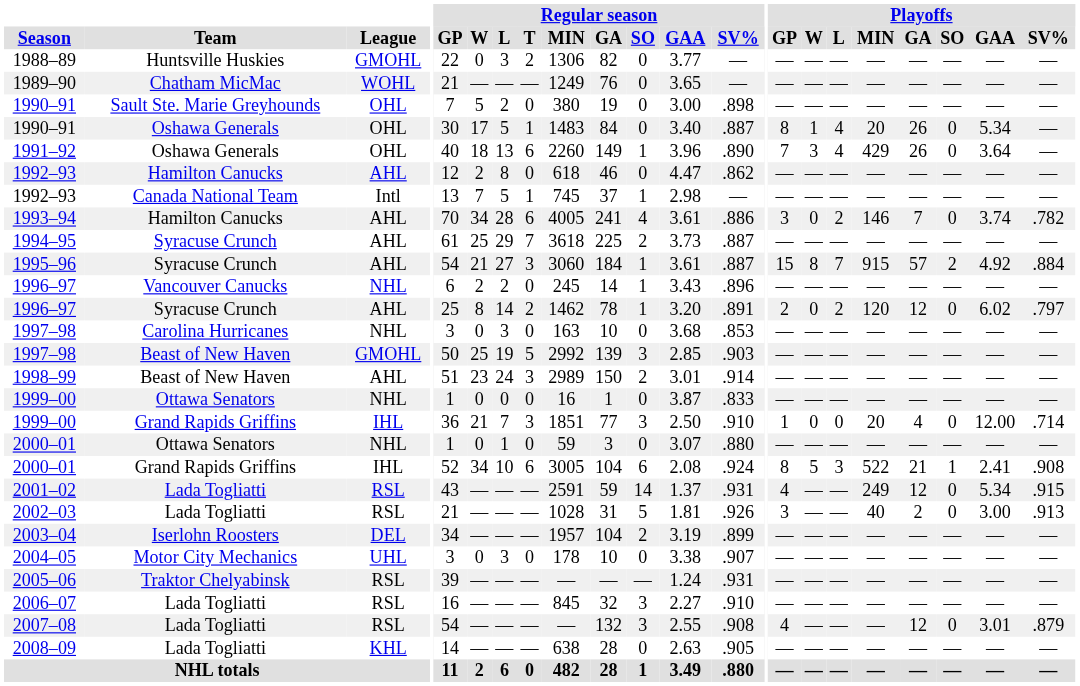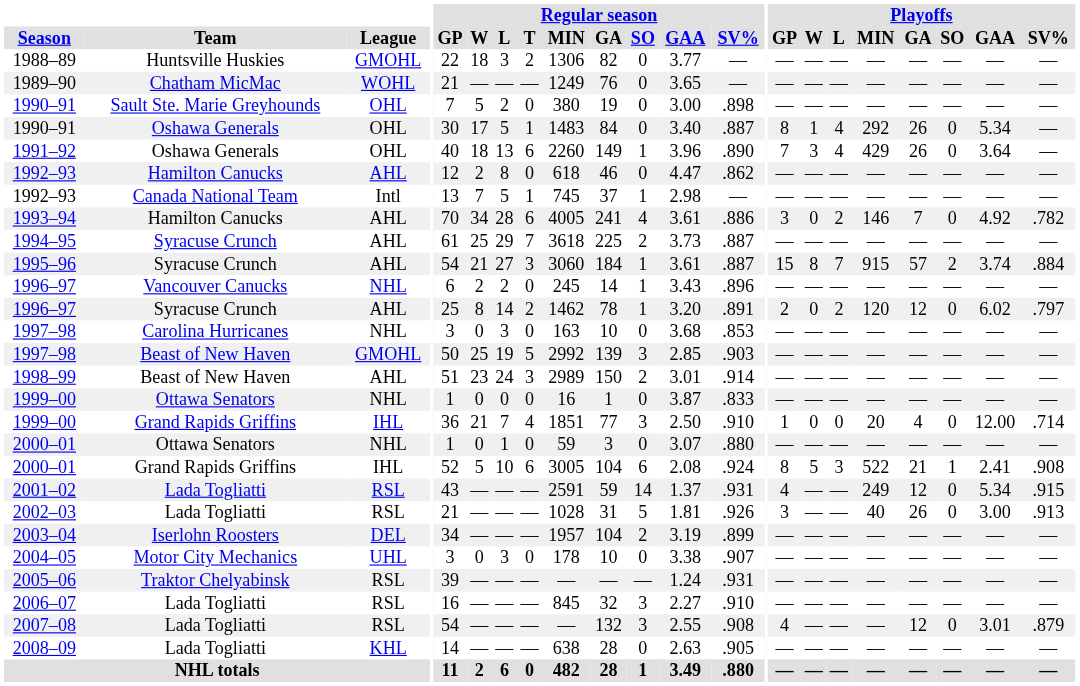 <table border="0" cellpadding="1" cellspacing="0" style="width:75%; text-align:center;">
 <tr bgcolor="#e0e0e0">
 <th colspan="3" bgcolor="#ffffff"></th>
 <th rowspan="99" bgcolor="#ffffff"></th>
 <th colspan="9" bgcolor="#e0e0e0"><a href='#'>Regular season</a></th>
 <th rowspan="99" bgcolor="#ffffff"></th>
 <th colspan="8" bgcolor="#e0e0e0"><a href='#'>Playoffs</a></th>
 </tr>
 <tr bgcolor="#e0e0e0">
 <th><a href='#'>Season</a></th>
 <th>Team</th>
 <th>League</th>
 <th>GP</th>
 <th>W</th>
 <th>L</th>
 <th>T</th>
 <th>MIN</th>
 <th>GA</th>
 <th><a href='#'>SO</a></th>
 <th><a href='#'>GAA</a></th>
 <th><a href='#'>SV%</a></th>
 <th>GP</th>
 <th>W</th>
 <th>L</th>
 <th>MIN</th>
 <th>GA</th>
 <th>SO</th>
 <th>GAA</th>
 <th>SV%</th>
 </tr>
 <tr>
 <td>1988–89</td>
 <td>Huntsville Huskies</td>
 <td><a href='#'>GMOHL</a></td>
 <td>22</td>
-<td>0</td>
+<td>18</td>
 <td>3</td>
 <td>2</td>
 <td>1306</td>
 <td>82</td>
 <td>0</td>
 <td>3.77</td>
 <td>—</td>
 <td>—</td>
 <td>—</td>
 <td>—</td>
 <td>—</td>
 <td>—</td>
 <td>—</td>
 <td>—</td>
 <td>—</td>
 </tr>
 <tr bgcolor="#f0f0f0">
 <td>1989–90</td>
 <td><a href='#'>Chatham MicMac</a></td>
 <td><a href='#'>WOHL</a></td>
 <td>21</td>
 <td>—</td>
 <td>—</td>
 <td>—</td>
 <td>1249</td>
 <td>76</td>
 <td>0</td>
 <td>3.65</td>
 <td>—</td>
 <td>—</td>
 <td>—</td>
 <td>—</td>
 <td>—</td>
 <td>—</td>
 <td>—</td>
 <td>—</td>
 <td>—</td>
 </tr>
 <tr>
 <td><a href='#'>1990–91</a></td>
 <td><a href='#'>Sault Ste. Marie Greyhounds</a></td>
 <td><a href='#'>OHL</a></td>
 <td>7</td>
 <td>5</td>
 <td>2</td>
 <td>0</td>
 <td>380</td>
 <td>19</td>
 <td>0</td>
 <td>3.00</td>
 <td>.898</td>
 <td>—</td>
 <td>—</td>
 <td>—</td>
 <td>—</td>
 <td>—</td>
 <td>—</td>
 <td>—</td>
 <td>—</td>
 </tr>
 <tr bgcolor="#f0f0f0">
 <td>1990–91</td>
 <td><a href='#'>Oshawa Generals</a></td>
 <td>OHL</td>
 <td>30</td>
 <td>17</td>
 <td>5</td>
 <td>1</td>
 <td>1483</td>
 <td>84</td>
 <td>0</td>
 <td>3.40</td>
 <td>.887</td>
 <td>8</td>
 <td>1</td>
 <td>4</td>
-<td>20</td>
+<td>292</td>
 <td>26</td>
 <td>0</td>
 <td>5.34</td>
 <td>—</td>
 </tr>
 <tr>
 <td><a href='#'>1991–92</a></td>
 <td>Oshawa Generals</td>
 <td>OHL</td>
 <td>40</td>
 <td>18</td>
 <td>13</td>
 <td>6</td>
 <td>2260</td>
 <td>149</td>
 <td>1</td>
 <td>3.96</td>
 <td>.890</td>
 <td>7</td>
 <td>3</td>
 <td>4</td>
 <td>429</td>
 <td>26</td>
 <td>0</td>
 <td>3.64</td>
 <td>—</td>
 </tr>
 <tr bgcolor="#f0f0f0">
 <td><a href='#'>1992–93</a></td>
 <td><a href='#'>Hamilton Canucks</a></td>
 <td><a href='#'>AHL</a></td>
 <td>12</td>
 <td>2</td>
 <td>8</td>
 <td>0</td>
 <td>618</td>
 <td>46</td>
 <td>0</td>
 <td>4.47</td>
 <td>.862</td>
 <td>—</td>
 <td>—</td>
 <td>—</td>
 <td>—</td>
 <td>—</td>
 <td>—</td>
 <td>—</td>
 <td>—</td>
 </tr>
 <tr>
 <td>1992–93</td>
 <td><a href='#'>Canada National Team</a></td>
 <td>Intl</td>
 <td>13</td>
 <td>7</td>
 <td>5</td>
 <td>1</td>
 <td>745</td>
 <td>37</td>
 <td>1</td>
 <td>2.98</td>
 <td>—</td>
 <td>—</td>
 <td>—</td>
 <td>—</td>
 <td>—</td>
 <td>—</td>
 <td>—</td>
 <td>—</td>
 <td>—</td>
 </tr>
 <tr bgcolor="#f0f0f0">
 <td><a href='#'>1993–94</a></td>
 <td>Hamilton Canucks</td>
 <td>AHL</td>
 <td>70</td>
 <td>34</td>
 <td>28</td>
 <td>6</td>
 <td>4005</td>
 <td>241</td>
 <td>4</td>
 <td>3.61</td>
 <td>.886</td>
 <td>3</td>
 <td>0</td>
 <td>2</td>
 <td>146</td>
 <td>7</td>
 <td>0</td>
-<td>3.74</td>
+<td>4.92</td>
 <td>.782</td>
 </tr>
 <tr>
 <td><a href='#'>1994–95</a></td>
 <td><a href='#'>Syracuse Crunch</a></td>
 <td>AHL</td>
 <td>61</td>
 <td>25</td>
 <td>29</td>
 <td>7</td>
 <td>3618</td>
 <td>225</td>
 <td>2</td>
 <td>3.73</td>
 <td>.887</td>
 <td>—</td>
 <td>—</td>
 <td>—</td>
 <td>—</td>
 <td>—</td>
 <td>—</td>
 <td>—</td>
 <td>—</td>
 </tr>
 <tr bgcolor="#f0f0f0">
 <td><a href='#'>1995–96</a></td>
 <td>Syracuse Crunch</td>
 <td>AHL</td>
 <td>54</td>
 <td>21</td>
 <td>27</td>
 <td>3</td>
 <td>3060</td>
 <td>184</td>
 <td>1</td>
 <td>3.61</td>
 <td>.887</td>
 <td>15</td>
 <td>8</td>
 <td>7</td>
 <td>915</td>
 <td>57</td>
 <td>2</td>
-<td>4.92</td>
+<td>3.74</td>
 <td>.884</td>
 </tr>
 <tr>
 <td><a href='#'>1996–97</a></td>
 <td><a href='#'>Vancouver Canucks</a></td>
 <td><a href='#'>NHL</a></td>
 <td>6</td>
 <td>2</td>
 <td>2</td>
 <td>0</td>
 <td>245</td>
 <td>14</td>
 <td>1</td>
 <td>3.43</td>
 <td>.896</td>
 <td>—</td>
 <td>—</td>
 <td>—</td>
 <td>—</td>
 <td>—</td>
 <td>—</td>
 <td>—</td>
 <td>—</td>
 </tr>
 <tr bgcolor="#f0f0f0">
 <td><a href='#'>1996–97</a></td>
 <td>Syracuse Crunch</td>
 <td>AHL</td>
 <td>25</td>
 <td>8</td>
 <td>14</td>
 <td>2</td>
 <td>1462</td>
 <td>78</td>
 <td>1</td>
 <td>3.20</td>
 <td>.891</td>
 <td>2</td>
 <td>0</td>
 <td>2</td>
 <td>120</td>
 <td>12</td>
 <td>0</td>
 <td>6.02</td>
 <td>.797</td>
 </tr>
 <tr>
 <td><a href='#'>1997–98</a></td>
 <td><a href='#'>Carolina Hurricanes</a></td>
 <td>NHL</td>
 <td>3</td>
 <td>0</td>
 <td>3</td>
 <td>0</td>
 <td>163</td>
 <td>10</td>
 <td>0</td>
 <td>3.68</td>
 <td>.853</td>
 <td>—</td>
 <td>—</td>
 <td>—</td>
 <td>—</td>
 <td>—</td>
 <td>—</td>
 <td>—</td>
 <td>—</td>
 </tr>
 <tr bgcolor="#f0f0f0">
 <td><a href='#'>1997–98</a></td>
 <td><a href='#'>Beast of New Haven</a></td>
 <td><a href='#'>GMOHL</a></td>
 <td>50</td>
 <td>25</td>
 <td>19</td>
 <td>5</td>
 <td>2992</td>
 <td>139</td>
 <td>3</td>
 <td>2.85</td>
 <td>.903</td>
 <td>—</td>
 <td>—</td>
 <td>—</td>
 <td>—</td>
 <td>—</td>
 <td>—</td>
 <td>—</td>
 <td>—</td>
 </tr>
 <tr>
 <td><a href='#'>1998–99</a></td>
 <td>Beast of New Haven</td>
 <td>AHL</td>
 <td>51</td>
 <td>23</td>
 <td>24</td>
 <td>3</td>
 <td>2989</td>
 <td>150</td>
 <td>2</td>
 <td>3.01</td>
 <td>.914</td>
 <td>—</td>
 <td>—</td>
 <td>—</td>
 <td>—</td>
 <td>—</td>
 <td>—</td>
 <td>—</td>
 <td>—</td>
 </tr>
 <tr bgcolor="#f0f0f0">
 <td><a href='#'>1999–00</a></td>
 <td><a href='#'>Ottawa Senators</a></td>
 <td>NHL</td>
 <td>1</td>
 <td>0</td>
 <td>0</td>
 <td>0</td>
 <td>16</td>
 <td>1</td>
 <td>0</td>
 <td>3.87</td>
 <td>.833</td>
 <td>—</td>
 <td>—</td>
 <td>—</td>
 <td>—</td>
 <td>—</td>
 <td>—</td>
 <td>—</td>
 <td>—</td>
 </tr>
 <tr>
 <td><a href='#'>1999–00</a></td>
 <td><a href='#'>Grand Rapids Griffins</a></td>
 <td><a href='#'>IHL</a></td>
 <td>36</td>
 <td>21</td>
 <td>7</td>
-<td>3</td>
+<td>4</td>
 <td>1851</td>
 <td>77</td>
 <td>3</td>
 <td>2.50</td>
 <td>.910</td>
 <td>1</td>
 <td>0</td>
 <td>0</td>
 <td>20</td>
 <td>4</td>
 <td>0</td>
 <td>12.00</td>
 <td>.714</td>
 </tr>
 <tr bgcolor="#f0f0f0">
 <td><a href='#'>2000–01</a></td>
 <td>Ottawa Senators</td>
 <td>NHL</td>
 <td>1</td>
 <td>0</td>
 <td>1</td>
 <td>0</td>
 <td>59</td>
 <td>3</td>
 <td>0</td>
 <td>3.07</td>
 <td>.880</td>
 <td>—</td>
 <td>—</td>
 <td>—</td>
 <td>—</td>
 <td>—</td>
 <td>—</td>
 <td>—</td>
 <td>—</td>
 </tr>
 <tr>
 <td><a href='#'>2000–01</a></td>
 <td>Grand Rapids Griffins</td>
 <td>IHL</td>
 <td>52</td>
-<td>34</td>
+<td>5</td>
 <td>10</td>
 <td>6</td>
 <td>3005</td>
 <td>104</td>
 <td>6</td>
 <td>2.08</td>
 <td>.924</td>
 <td>8</td>
 <td>5</td>
 <td>3</td>
 <td>522</td>
 <td>21</td>
 <td>1</td>
 <td>2.41</td>
 <td>.908</td>
 </tr>
 <tr bgcolor="#f0f0f0">
 <td><a href='#'>2001–02</a></td>
 <td><a href='#'>Lada Togliatti</a></td>
 <td><a href='#'>RSL</a></td>
 <td>43</td>
 <td>—</td>
 <td>—</td>
 <td>—</td>
 <td>2591</td>
 <td>59</td>
 <td>14</td>
 <td>1.37</td>
 <td>.931</td>
 <td>4</td>
 <td>—</td>
 <td>—</td>
 <td>249</td>
 <td>12</td>
 <td>0</td>
 <td>5.34</td>
 <td>.915</td>
 </tr>
 <tr>
 <td><a href='#'>2002–03</a></td>
 <td>Lada Togliatti</td>
 <td>RSL</td>
 <td>21</td>
 <td>—</td>
 <td>—</td>
 <td>—</td>
 <td>1028</td>
 <td>31</td>
 <td>5</td>
 <td>1.81</td>
 <td>.926</td>
 <td>3</td>
 <td>—</td>
 <td>—</td>
 <td>40</td>
-<td>2</td>
+<td>26</td>
 <td>0</td>
 <td>3.00</td>
 <td>.913</td>
 </tr>
 <tr bgcolor="#f0f0f0">
 <td><a href='#'>2003–04</a></td>
 <td><a href='#'>Iserlohn Roosters</a></td>
 <td><a href='#'>DEL</a></td>
 <td>34</td>
 <td>—</td>
 <td>—</td>
 <td>—</td>
 <td>1957</td>
 <td>104</td>
 <td>2</td>
 <td>3.19</td>
 <td>.899</td>
 <td>—</td>
 <td>—</td>
 <td>—</td>
 <td>—</td>
 <td>—</td>
 <td>—</td>
 <td>—</td>
 <td>—</td>
 </tr>
 <tr>
 <td><a href='#'>2004–05</a></td>
 <td><a href='#'>Motor City Mechanics</a></td>
 <td><a href='#'>UHL</a></td>
 <td>3</td>
 <td>0</td>
 <td>3</td>
 <td>0</td>
 <td>178</td>
 <td>10</td>
 <td>0</td>
 <td>3.38</td>
 <td>.907</td>
 <td>—</td>
 <td>—</td>
 <td>—</td>
 <td>—</td>
 <td>—</td>
 <td>—</td>
 <td>—</td>
 <td>—</td>
 </tr>
 <tr bgcolor="#f0f0f0">
 <td><a href='#'>2005–06</a></td>
 <td><a href='#'>Traktor Chelyabinsk</a></td>
 <td>RSL</td>
 <td>39</td>
 <td>—</td>
 <td>—</td>
 <td>—</td>
 <td>—</td>
 <td>—</td>
 <td>—</td>
 <td>1.24</td>
 <td>.931</td>
 <td>—</td>
 <td>—</td>
 <td>—</td>
 <td>—</td>
 <td>—</td>
 <td>—</td>
 <td>—</td>
 <td>—</td>
 </tr>
 <tr>
 <td><a href='#'>2006–07</a></td>
 <td>Lada Togliatti</td>
 <td>RSL</td>
 <td>16</td>
 <td>—</td>
 <td>—</td>
 <td>—</td>
 <td>845</td>
 <td>32</td>
 <td>3</td>
 <td>2.27</td>
 <td>.910</td>
 <td>—</td>
 <td>—</td>
 <td>—</td>
 <td>—</td>
 <td>—</td>
 <td>—</td>
 <td>—</td>
 <td>—</td>
 </tr>
 <tr bgcolor="#f0f0f0">
 <td><a href='#'>2007–08</a></td>
 <td>Lada Togliatti</td>
 <td>RSL</td>
 <td>54</td>
 <td>—</td>
 <td>—</td>
 <td>—</td>
 <td>—</td>
 <td>132</td>
 <td>3</td>
 <td>2.55</td>
 <td>.908</td>
 <td>4</td>
 <td>—</td>
 <td>—</td>
 <td>—</td>
 <td>12</td>
 <td>0</td>
 <td>3.01</td>
 <td>.879</td>
 </tr>
 <tr>
 <td><a href='#'>2008–09</a></td>
 <td>Lada Togliatti</td>
 <td><a href='#'>KHL</a></td>
 <td>14</td>
 <td>—</td>
 <td>—</td>
 <td>—</td>
 <td>638</td>
 <td>28</td>
 <td>0</td>
 <td>2.63</td>
 <td>.905</td>
 <td>—</td>
 <td>—</td>
 <td>—</td>
 <td>—</td>
 <td>—</td>
 <td>—</td>
 <td>—</td>
 <td>—</td>
 </tr>
 <tr bgcolor="#e0e0e0">
 <th colspan="3">NHL totals</th>
 <th>11</th>
 <th>2</th>
 <th>6</th>
 <th>0</th>
 <th>482</th>
 <th>28</th>
 <th>1</th>
 <th>3.49</th>
 <th>.880</th>
 <th>—</th>
 <th>—</th>
 <th>—</th>
 <th>—</th>
 <th>—</th>
 <th>—</th>
 <th>—</th>
 <th>—</th>
 </tr>
 </table>
